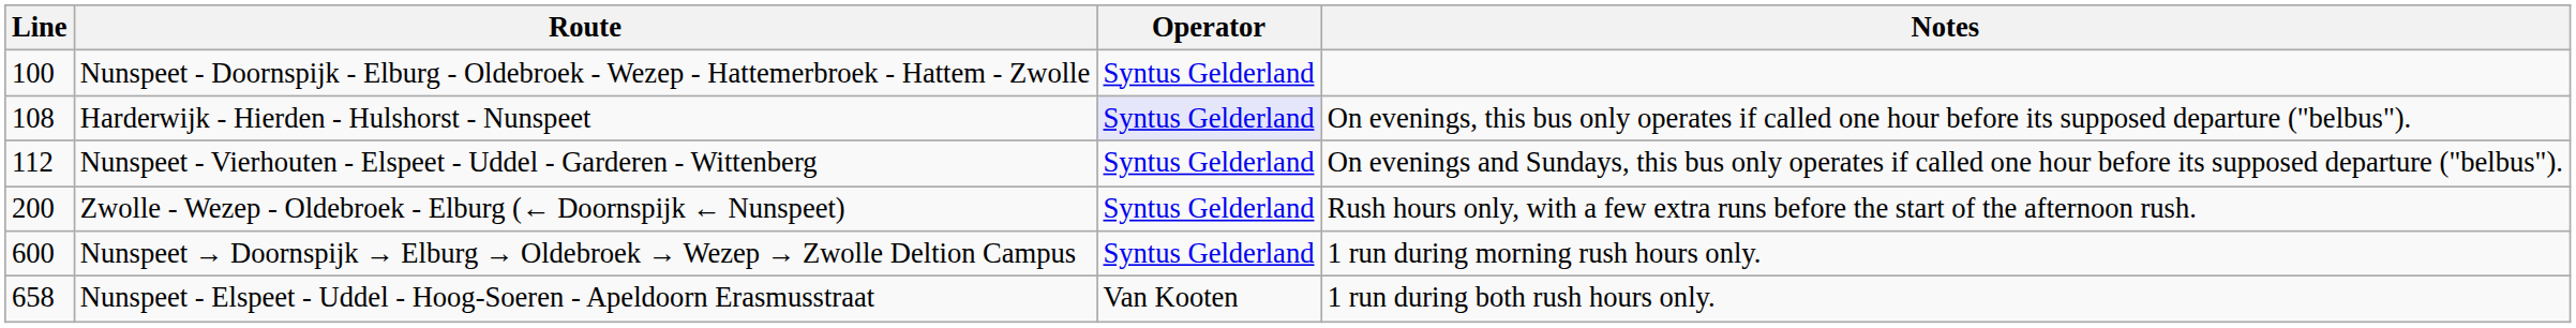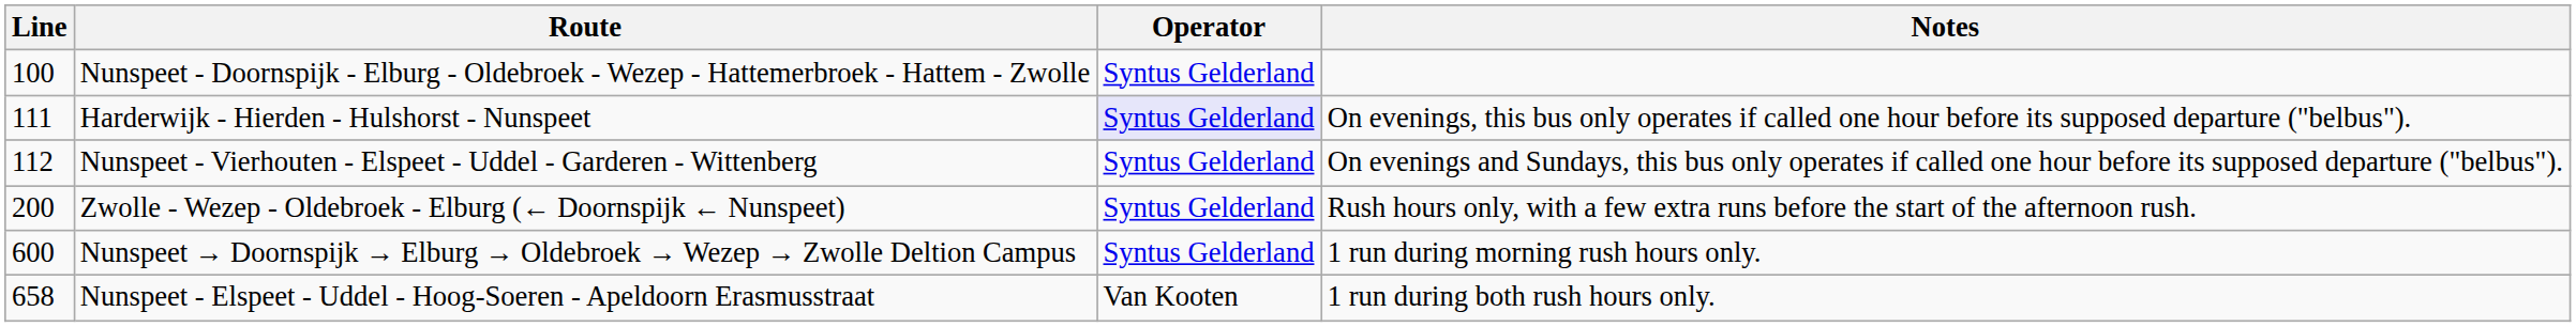 <table class="wikitable">
 <tr>
 <th>Line</th>
 <th>Route</th>
 <th>Operator</th>
 <th>Notes</th>
 </tr>
 <tr>
 <td>100</td>
 <td>Nunspeet - Doornspijk - Elburg - Oldebroek - Wezep - Hattemerbroek - Hattem - Zwolle</td>
 <td><a href='#'>Syntus Gelderland</a></td>
 <td></td>
 </tr>
 <tr>
-<td>108</td>
+<td>111</td>
 <td>Harderwijk - Hierden - Hulshorst - Nunspeet</td>
 <td style="background: lavender;"><a href='#'>Syntus Gelderland</a></td>
 <td>On evenings, this bus only operates if called one hour before its supposed departure ("belbus").</td>
 </tr>
 <tr>
 <td>112</td>
 <td>Nunspeet - Vierhouten - Elspeet - Uddel - Garderen - Wittenberg</td>
 <td><a href='#'>Syntus Gelderland</a></td>
 <td>On evenings and Sundays, this bus only operates if called one hour before its supposed departure ("belbus").</td>
 </tr>
 <tr>
 <td>200</td>
 <td>Zwolle - Wezep - Oldebroek - Elburg (← Doornspijk ← Nunspeet)</td>
 <td><a href='#'>Syntus Gelderland</a></td>
 <td>Rush hours only, with a few extra runs before the start of the afternoon rush.</td>
 </tr>
 <tr>
 <td>600</td>
 <td>Nunspeet → Doornspijk → Elburg → Oldebroek → Wezep → Zwolle Deltion Campus</td>
 <td><a href='#'>Syntus Gelderland</a></td>
 <td>1 run during morning rush hours only.</td>
 </tr>
 <tr>
 <td>658</td>
 <td>Nunspeet - Elspeet - Uddel - Hoog-Soeren - Apeldoorn Erasmusstraat</td>
 <td>Van Kooten</td>
 <td>1 run during both rush hours only.</td>
 </tr>
 </table>
